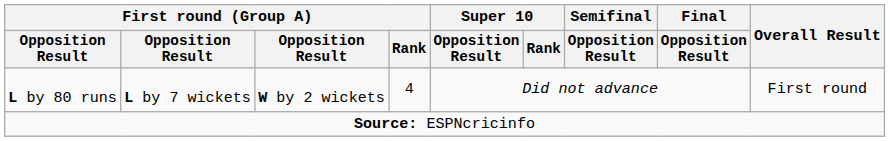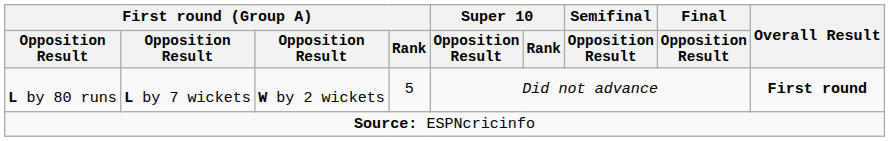 <table class=wikitable style=font-size:90%;text-align:center>
 <tr>
 <th colspan=4>First round (Group A)</th>
 <th colspan=2>Super 10</th>
 <th>Semifinal</th>
 <th>Final</th>
 <th rowspan=2>Overall Result</th>
 </tr>
 <tr style=font-size:95%>
 <th>Opposition<br>Result</th>
 <th>Opposition<br>Result</th>
 <th>Opposition<br>Result</th>
 <th>Rank</th>
 <th>Opposition<br>Result</th>
 <th>Rank</th>
 <th>Opposition<br>Result</th>
 <th>Opposition<br>Result</th>
 </tr>
 <tr>
 <td><br><strong>L</strong> by 80 runs</td>
 <td><br><strong>L</strong> by 7 wickets</td>
 <td><br><strong>W</strong> by 2 wickets</td>
-<td>4</td>
+<td>5</td>
 <td colspan="4"><em>Did not advance</em></td>
-<td>First round</td>
+<td><strong>First round</strong></td>
 </tr>
 <tr>
 <td colspan="11"><strong>Source:</strong> ESPNcricinfo</td>
 </tr>
 </table>
